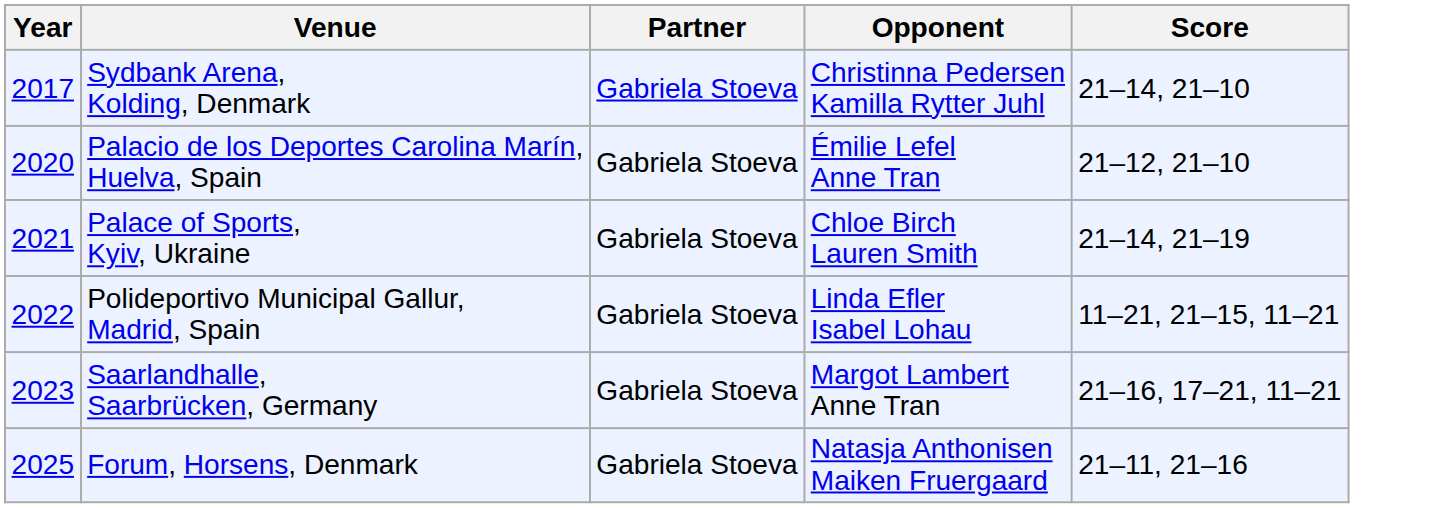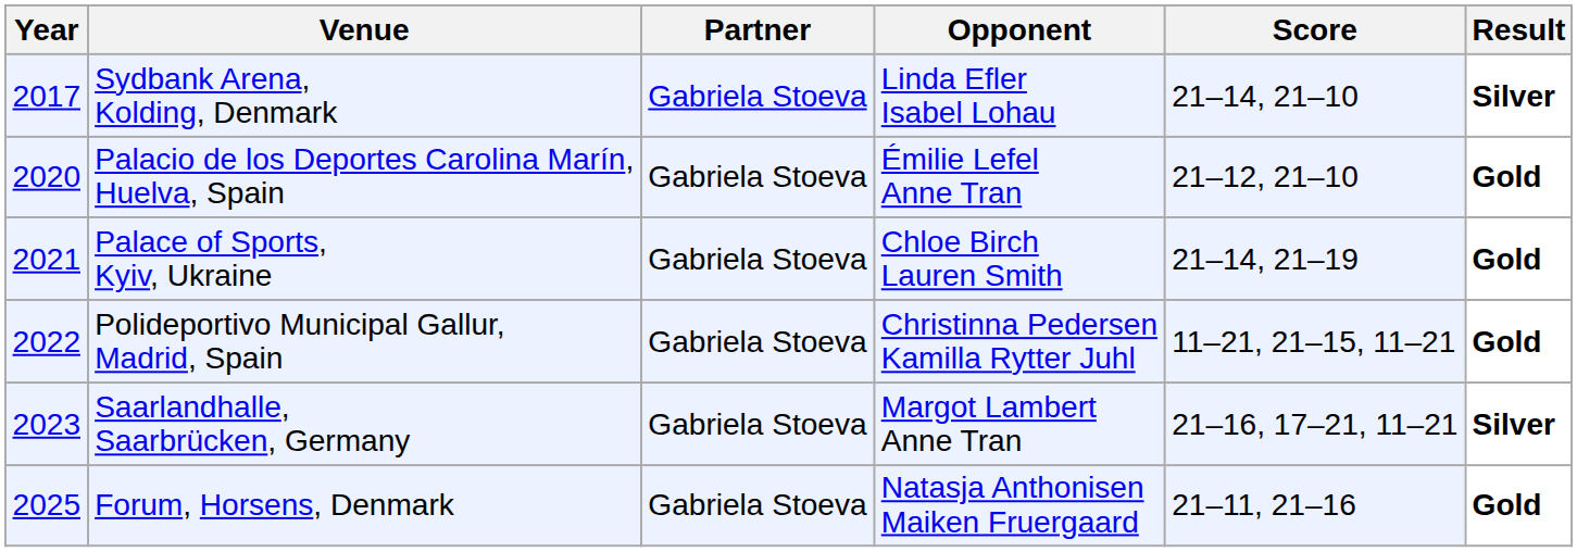 <table class="sortable wikitable" style="font-size: 90%;">
 <tr>
 <th>Year</th>
 <th>Venue</th>
 <th>Partner</th>
 <th>Opponent</th>
 <th>Score</th>
+<th>Result</th>
 </tr>
 <tr style="background:#ECF2FF">
 <td align="center"><a href='#'>2017</a></td>
 <td align="left"><a href='#'>Sydbank Arena</a>,<br><a href='#'>Kolding</a>, Denmark</td>
 <td align="left"> <a href='#'>Gabriela Stoeva</a></td>
-<td align="left"> <a href='#'>Christinna Pedersen</a><br> <a href='#'>Kamilla Rytter Juhl</a></td>
+<td align="left"> <a href='#'>Linda Efler</a><br> <a href='#'>Isabel Lohau</a></td>
 <td align="left">21–14, 21–10</td>
+<td style="text-align:left; background:white"> <strong>Silver</strong></td>
 </tr>
 <tr style="background:#ECF2FF">
 <td align="center"><a href='#'>2020</a></td>
 <td align="left"><a href='#'>Palacio de los Deportes Carolina Marín</a>,<br><a href='#'>Huelva</a>, Spain</td>
 <td align="left"> Gabriela Stoeva</td>
 <td align="left"> <a href='#'>Émilie Lefel</a><br> <a href='#'>Anne Tran</a></td>
 <td align="left">21–12, 21–10</td>
+<td style="text-align:left; background:white"> <strong>Gold</strong></td>
 </tr>
 <tr style="background:#ECF2FF">
 <td align="center"><a href='#'>2021</a></td>
 <td align="left"><a href='#'>Palace of Sports</a>,<br><a href='#'>Kyiv</a>, Ukraine</td>
 <td align="left"> Gabriela Stoeva</td>
 <td align="left"> <a href='#'>Chloe Birch</a><br> <a href='#'>Lauren Smith</a></td>
 <td align="left">21–14, 21–19</td>
+<td style="text-align:left; background:white"> <strong>Gold</strong></td>
 </tr>
 <tr style="background:#ECF2FF">
 <td align="center"><a href='#'>2022</a></td>
 <td align="left">Polideportivo Municipal Gallur,<br><a href='#'>Madrid</a>, Spain</td>
 <td align="left"> Gabriela Stoeva</td>
-<td align="left"> <a href='#'>Linda Efler</a><br> <a href='#'>Isabel Lohau</a></td>
+<td align="left"> <a href='#'>Christinna Pedersen</a><br> <a href='#'>Kamilla Rytter Juhl</a></td>
 <td align="left">11–21, 21–15, 11–21</td>
+<td style="text-align:left; background:white"> <strong>Gold</strong></td>
 </tr>
 <tr style="background:#ECF2FF">
 <td align="center"><a href='#'>2023</a></td>
 <td align="left"><a href='#'>Saarlandhalle</a>,<br><a href='#'>Saarbrücken</a>, Germany</td>
 <td align="left"> Gabriela Stoeva</td>
 <td align="left"> <a href='#'>Margot Lambert</a><br>  Anne Tran</td>
 <td align="left">21–16, 17–21, 11–21</td>
+<td style="text-align:left; background:white"> <strong>Silver</strong></td>
 </tr>
 <tr style="background:#ECF2FF">
 <td align="center"><a href='#'>2025</a></td>
 <td align="left"><a href='#'>Forum</a>, <a href='#'>Horsens</a>, Denmark</td>
 <td align="left"> Gabriela Stoeva</td>
 <td align="left"> <a href='#'>Natasja Anthonisen</a><br> <a href='#'>Maiken Fruergaard</a></td>
 <td align="left">21–11, 21–16</td>
+<td style="text-align:left; background:white"> <strong>Gold</strong></td>
 </tr>
 </table>
